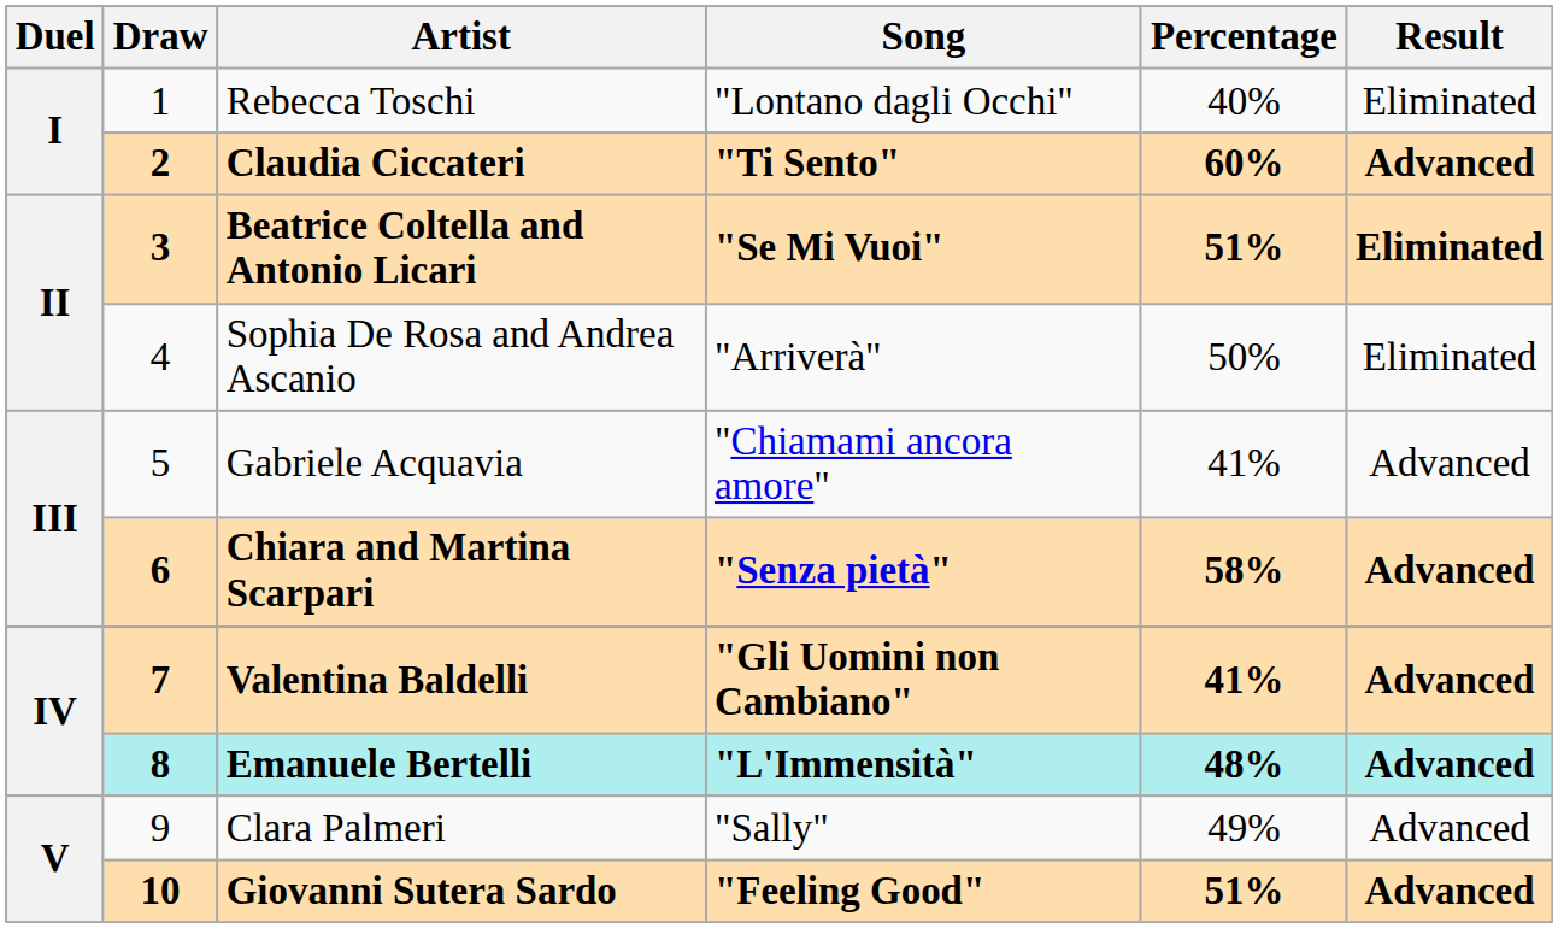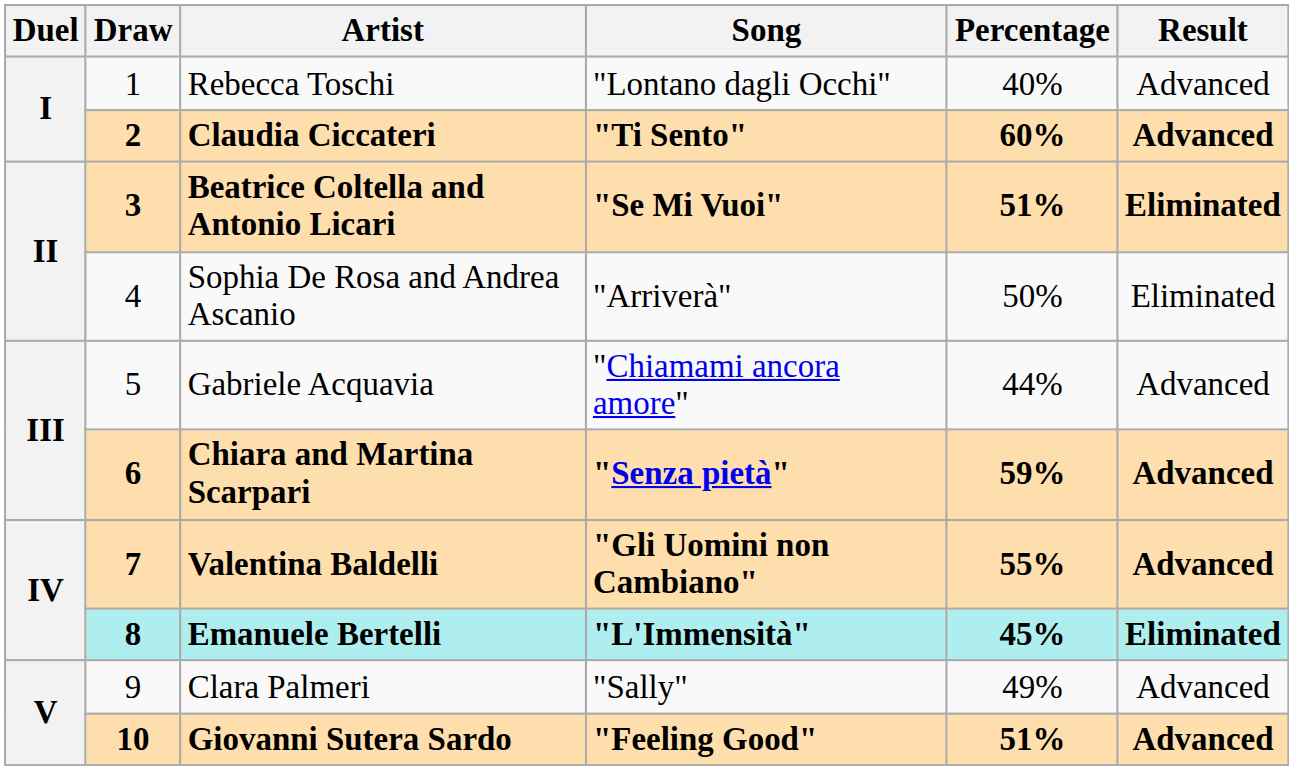 <table class="sortable wikitable plainrowheaders" style="margin: 1em auto 1em auto; text-align:center;">
 <tr>
 <th>Duel</th>
 <th>Draw</th>
 <th>Artist</th>
 <th>Song</th>
 <th>Percentage</th>
 <th>Result</th>
 </tr>
 <tr>
 <th rowspan="2" scope="row" style="text-align:center">I</th>
 <td>1</td>
 <td align="left">Rebecca Toschi</td>
 <td align="left">"Lontano dagli Occhi" </td>
 <td>40%</td>
-<td>Eliminated</td>
+<td>Advanced</td>
 </tr>
 <tr style="font-weight:bold; background:#FFDEAD;">
 <td>2</td>
 <td align="left">Claudia Ciccateri</td>
 <td align="left">"Ti Sento" </td>
 <td>60%</td>
 <td>Advanced</td>
 </tr>
 <tr style="font-weight:bold; background:#FFDEAD;">
 <th rowspan="2" scope="row" style="text-align:center">II</th>
 <td>3</td>
 <td align="left">Beatrice Coltella and Antonio Licari</td>
 <td align="left">"Se Mi Vuoi" </td>
 <td>51%</td>
 <td>Eliminated</td>
 </tr>
 <tr>
 <td>4</td>
 <td align="left">Sophia De Rosa and Andrea Ascanio</td>
 <td align="left">"Arriverà" </td>
 <td>50%</td>
 <td>Eliminated</td>
 </tr>
 <tr>
 <th rowspan="2" scope="row" style="text-align:center">III</th>
 <td>5</td>
 <td align="left">Gabriele Acquavia</td>
 <td align="left">"<a href='#'>Chiamami ancora amore</a>" </td>
-<td>41%</td>
+<td>44%</td>
 <td>Advanced</td>
 </tr>
 <tr style="font-weight:bold; background:#FFDEAD;">
 <td>6</td>
 <td align="left">Chiara and Martina Scarpari</td>
 <td align="left">"<a href='#'>Senza pietà</a>" </td>
-<td>58%</td>
+<td>59%</td>
 <td>Advanced</td>
 </tr>
 <tr>
 </tr>
 <tr style="font-weight:bold; background:#FFDEAD;">
 <th rowspan="2" scope="row" style="text-align:center">IV</th>
 <td>7</td>
 <td align="left">Valentina Baldelli</td>
 <td align="left">"Gli Uomini non Cambiano" </td>
-<td>41%</td>
+<td>55%</td>
 <td>Advanced</td>
 </tr>
 <tr style="font-weight:bold; background:paleturquoise;">
 <td>8</td>
 <td align="left">Emanuele Bertelli</td>
 <td align="left">"L'Immensità" </td>
-<td>48%</td>
-<td>Advanced</td>
+<td>45%</td>
+<td>Eliminated</td>
 </tr>
 <tr>
 <th rowspan="2" scope="row" style="text-align:center">V</th>
 <td>9</td>
 <td align="left">Clara Palmeri</td>
 <td align="left">"Sally" </td>
 <td>49%</td>
 <td>Advanced</td>
 </tr>
 <tr style="font-weight:bold; background:#FFDEAD;">
 <td>10</td>
 <td align="left">Giovanni Sutera Sardo</td>
 <td align="left">"Feeling Good" </td>
 <td>51%</td>
 <td>Advanced</td>
 </tr>
 </table>
